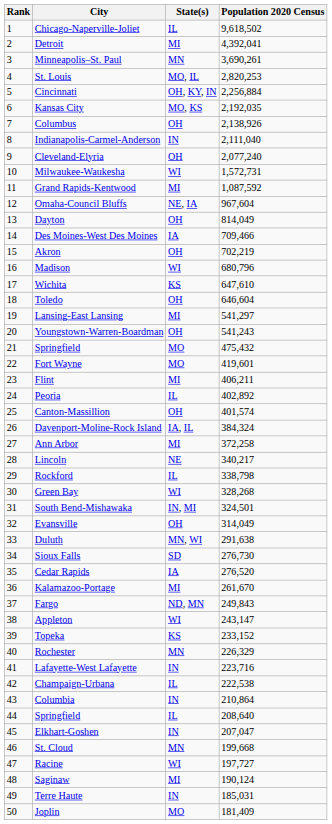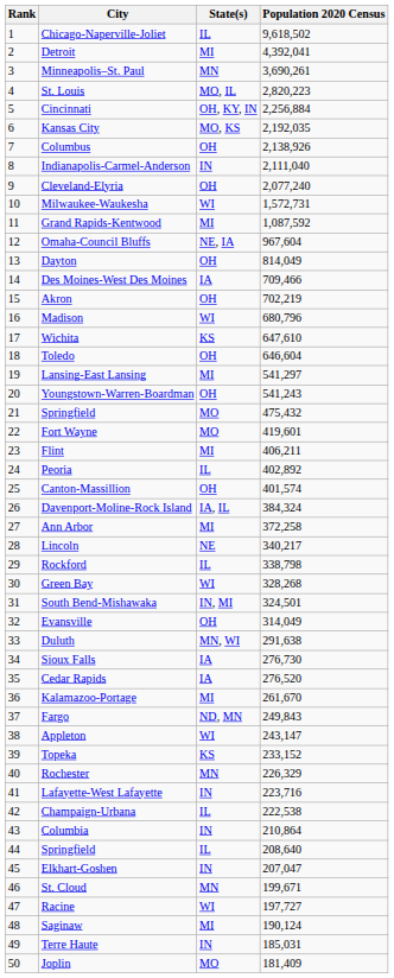 <table class="wikitable">
 <tr>
 <th>Rank</th>
 <th>City</th>
 <th>State(s)</th>
 <th>Population 2020 Census</th>
 </tr>
 <tr>
 <td>1</td>
 <td><a href='#'>Chicago-Naperville-Joliet</a></td>
 <td><a href='#'>IL</a></td>
 <td>9,618,502</td>
 </tr>
 <tr>
 <td>2</td>
 <td><a href='#'>Detroit</a></td>
 <td><a href='#'>MI</a></td>
 <td>4,392,041</td>
 </tr>
 <tr>
 <td>3</td>
 <td><a href='#'>Minneapolis–St. Paul</a></td>
 <td><a href='#'>MN</a></td>
 <td>3,690,261</td>
 </tr>
 <tr>
 <td>4</td>
 <td><a href='#'>St. Louis</a></td>
 <td><a href='#'>MO</a>, <a href='#'>IL</a></td>
-<td>2,820,253</td>
+<td>2,820,223</td>
 </tr>
 <tr>
 <td>5</td>
 <td><a href='#'>Cincinnati</a></td>
 <td><a href='#'>OH</a>, <a href='#'>KY</a>, <a href='#'>IN</a></td>
 <td>2,256,884</td>
 </tr>
 <tr>
 <td>6</td>
 <td><a href='#'>Kansas City</a></td>
 <td><a href='#'>MO</a>, <a href='#'>KS</a></td>
 <td>2,192,035</td>
 </tr>
 <tr>
 <td>7</td>
 <td><a href='#'>Columbus</a></td>
 <td><a href='#'>OH</a></td>
 <td>2,138,926</td>
 </tr>
 <tr>
 <td>8</td>
 <td><a href='#'>Indianapolis-Carmel-Anderson</a></td>
 <td><a href='#'>IN</a></td>
 <td>2,111,040</td>
 </tr>
 <tr>
 <td>9</td>
 <td><a href='#'>Cleveland-Elyria</a></td>
 <td><a href='#'>OH</a></td>
 <td>2,077,240</td>
 </tr>
 <tr>
 <td>10</td>
 <td><a href='#'>Milwaukee-Waukesha</a></td>
 <td><a href='#'>WI</a></td>
 <td>1,572,731</td>
 </tr>
 <tr>
 <td>11</td>
 <td><a href='#'>Grand Rapids-Kentwood</a></td>
 <td><a href='#'>MI</a></td>
 <td>1,087,592</td>
 </tr>
 <tr>
 <td>12</td>
 <td><a href='#'>Omaha-Council Bluffs</a></td>
 <td><a href='#'>NE</a>, <a href='#'>IA</a></td>
 <td>967,604</td>
 </tr>
 <tr>
 <td>13</td>
 <td><a href='#'>Dayton</a></td>
 <td><a href='#'>OH</a></td>
 <td>814,049</td>
 </tr>
 <tr>
 <td>14</td>
 <td><a href='#'>Des Moines-West Des Moines</a></td>
 <td><a href='#'>IA</a></td>
 <td>709,466</td>
 </tr>
 <tr>
 <td>15</td>
 <td><a href='#'>Akron</a></td>
 <td><a href='#'>OH</a></td>
 <td>702,219</td>
 </tr>
 <tr>
 <td>16</td>
 <td><a href='#'>Madison</a></td>
 <td><a href='#'>WI</a></td>
 <td>680,796</td>
 </tr>
 <tr>
 <td>17</td>
 <td><a href='#'>Wichita</a></td>
 <td><a href='#'>KS</a></td>
 <td>647,610</td>
 </tr>
 <tr>
 <td>18</td>
 <td><a href='#'>Toledo</a></td>
 <td><a href='#'>OH</a></td>
 <td>646,604</td>
 </tr>
 <tr>
 <td>19</td>
 <td><a href='#'>Lansing-East Lansing</a></td>
 <td><a href='#'>MI</a></td>
 <td>541,297</td>
 </tr>
 <tr>
 <td>20</td>
 <td><a href='#'>Youngstown-Warren-Boardman</a></td>
 <td><a href='#'>OH</a></td>
 <td>541,243</td>
 </tr>
 <tr>
 <td>21</td>
 <td><a href='#'>Springfield</a></td>
 <td><a href='#'>MO</a></td>
 <td>475,432</td>
 </tr>
 <tr>
 <td>22</td>
 <td><a href='#'>Fort Wayne</a></td>
 <td><a href='#'>MO</a></td>
 <td>419,601</td>
 </tr>
 <tr>
 <td>23</td>
 <td><a href='#'>Flint</a></td>
 <td><a href='#'>MI</a></td>
 <td>406,211</td>
 </tr>
 <tr>
 <td>24</td>
 <td><a href='#'>Peoria</a></td>
 <td><a href='#'>IL</a></td>
 <td>402,892</td>
 </tr>
 <tr>
 <td>25</td>
 <td><a href='#'>Canton-Massillion</a></td>
 <td><a href='#'>OH</a></td>
 <td>401,574</td>
 </tr>
 <tr>
 <td>26</td>
 <td><a href='#'>Davenport-Moline-Rock Island</a></td>
 <td><a href='#'>IA</a>, <a href='#'>IL</a></td>
 <td>384,324</td>
 </tr>
 <tr>
 <td>27</td>
 <td><a href='#'>Ann Arbor</a></td>
 <td><a href='#'>MI</a></td>
 <td>372,258</td>
 </tr>
 <tr>
 <td>28</td>
 <td><a href='#'>Lincoln</a></td>
 <td><a href='#'>NE</a></td>
 <td>340,217</td>
 </tr>
 <tr>
 <td>29</td>
 <td><a href='#'>Rockford</a></td>
 <td><a href='#'>IL</a></td>
 <td>338,798</td>
 </tr>
 <tr>
 <td>30</td>
 <td><a href='#'>Green Bay</a></td>
 <td><a href='#'>WI</a></td>
 <td>328,268</td>
 </tr>
 <tr>
 <td>31</td>
 <td><a href='#'>South Bend-Mishawaka</a></td>
 <td><a href='#'>IN</a>, <a href='#'>MI</a></td>
 <td>324,501</td>
 </tr>
 <tr>
 <td>32</td>
 <td><a href='#'>Evansville</a></td>
 <td><a href='#'>OH</a></td>
 <td>314,049</td>
 </tr>
 <tr>
 <td>33</td>
 <td><a href='#'>Duluth</a></td>
 <td><a href='#'>MN</a>, <a href='#'>WI</a></td>
 <td>291,638</td>
 </tr>
 <tr>
 <td>34</td>
 <td><a href='#'>Sioux Falls</a></td>
-<td><a href='#'>SD</a></td>
+<td><a href='#'>IA</a></td>
 <td>276,730</td>
 </tr>
 <tr>
 <td>35</td>
 <td><a href='#'>Cedar Rapids</a></td>
 <td><a href='#'>IA</a></td>
 <td>276,520</td>
 </tr>
 <tr>
 <td>36</td>
 <td><a href='#'>Kalamazoo-Portage</a></td>
 <td><a href='#'>MI</a></td>
 <td>261,670</td>
 </tr>
 <tr>
 <td>37</td>
 <td><a href='#'>Fargo</a></td>
 <td><a href='#'>ND</a>,  <a href='#'>MN</a></td>
 <td>249,843</td>
 </tr>
 <tr>
 <td>38</td>
 <td><a href='#'>Appleton</a></td>
 <td><a href='#'>WI</a></td>
 <td>243,147</td>
 </tr>
 <tr>
 <td>39</td>
 <td><a href='#'>Topeka</a></td>
 <td><a href='#'>KS</a></td>
 <td>233,152</td>
 </tr>
 <tr>
 <td>40</td>
 <td><a href='#'>Rochester</a></td>
 <td><a href='#'>MN</a></td>
 <td>226,329</td>
 </tr>
 <tr>
 <td>41</td>
 <td><a href='#'>Lafayette-West Lafayette</a></td>
 <td><a href='#'>IN</a></td>
 <td>223,716</td>
 </tr>
 <tr>
 <td>42</td>
 <td><a href='#'>Champaign-Urbana</a></td>
 <td><a href='#'>IL</a></td>
 <td>222,538</td>
 </tr>
 <tr>
 <td>43</td>
 <td><a href='#'>Columbia</a></td>
 <td><a href='#'>IN</a></td>
 <td>210,864</td>
 </tr>
 <tr>
 <td>44</td>
 <td><a href='#'>Springfield</a></td>
 <td><a href='#'>IL</a></td>
 <td>208,640</td>
 </tr>
 <tr>
 <td>45</td>
 <td><a href='#'>Elkhart-Goshen</a></td>
 <td><a href='#'>IN</a></td>
 <td>207,047</td>
 </tr>
 <tr>
 <td>46</td>
 <td><a href='#'>St. Cloud</a></td>
 <td><a href='#'>MN</a></td>
-<td>199,668</td>
+<td>199,671</td>
 </tr>
 <tr>
 <td>47</td>
 <td><a href='#'>Racine</a></td>
 <td><a href='#'>WI</a></td>
 <td>197,727</td>
 </tr>
 <tr>
 <td>48</td>
 <td><a href='#'>Saginaw</a></td>
 <td><a href='#'>MI</a></td>
 <td>190,124</td>
 </tr>
 <tr>
 <td>49</td>
 <td><a href='#'>Terre Haute</a></td>
 <td><a href='#'>IN</a></td>
 <td>185,031</td>
 </tr>
 <tr>
 <td>50</td>
 <td><a href='#'>Joplin</a></td>
 <td><a href='#'>MO</a></td>
 <td>181,409</td>
 </tr>
 </table>
